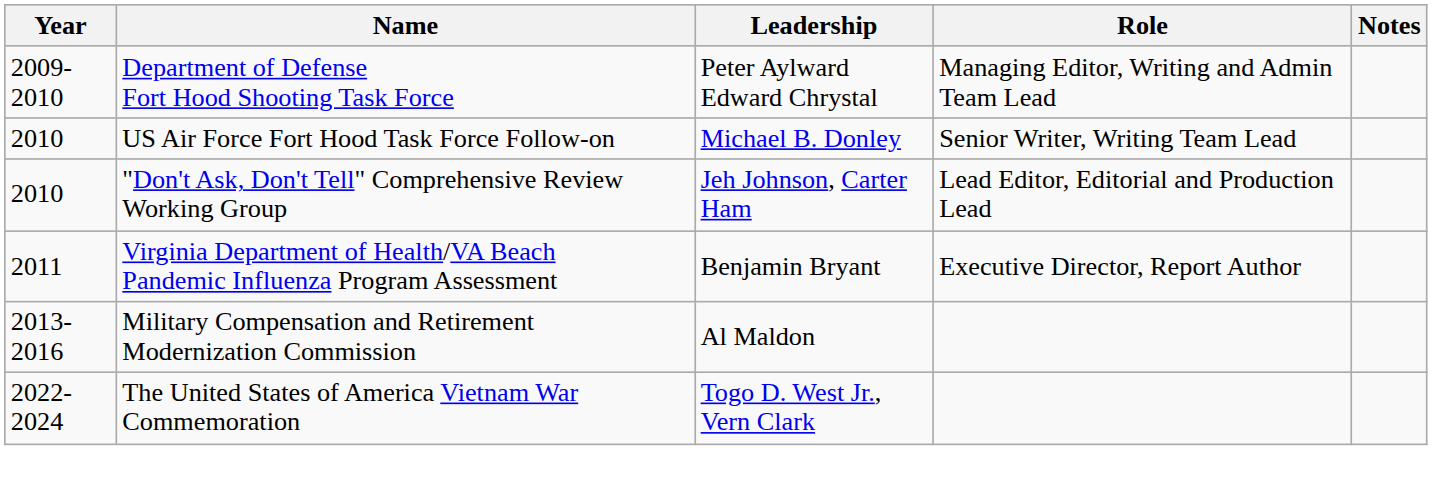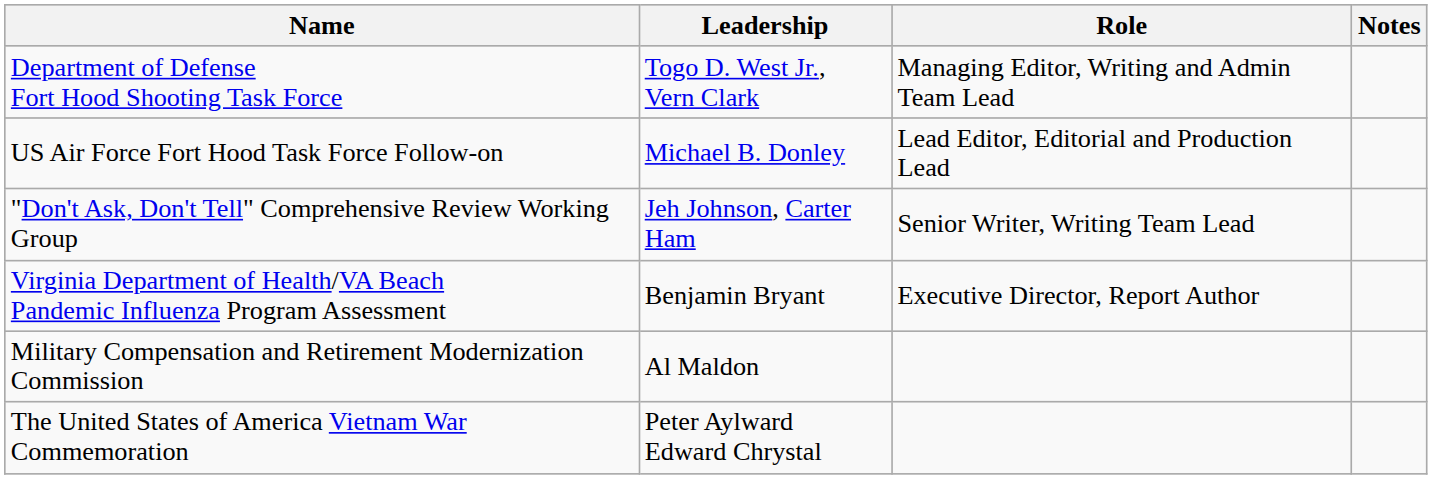 <table class="wikitable sortable">
 <tr>
-<th>Year</th>
 <th>Name</th>
 <th>Leadership</th>
 <th>Role</th>
 <th>Notes</th>
 </tr>
 <tr>
-<td>2009-2010</td>
 <td><a href='#'>Department of Defense<br>Fort Hood Shooting Task Force</a></td>
-<td>Peter Aylward <br>Edward Chrystal </td>
+<td><a href='#'>Togo D. West Jr.</a>,<br><a href='#'>Vern Clark</a></td>
 <td>Managing Editor, Writing and Admin Team Lead</td>
 <td></td>
 </tr>
 <tr>
-<td>2010</td>
 <td>US Air Force Fort Hood Task Force Follow-on</td>
 <td><a href='#'>Michael B. Donley</a></td>
+<td>Lead Editor, Editorial and Production Lead</td>
+<td></td>
+</tr>
+<tr>
+<td>"<a href='#'>Don't Ask, Don't Tell</a>" Comprehensive Review Working Group</td>
+<td><a href='#'>Jeh Johnson</a>, <a href='#'>Carter Ham</a></td>
 <td>Senior Writer, Writing Team Lead</td>
 <td></td>
 </tr>
 <tr>
-<td>2010</td>
-<td>"<a href='#'>Don't Ask, Don't Tell</a>" Comprehensive Review Working Group</td>
-<td><a href='#'>Jeh Johnson</a>, <a href='#'>Carter Ham</a></td>
-<td>Lead Editor, Editorial and Production Lead</td>
-<td></td>
-</tr>
-<tr>
-<td>2011</td>
 <td><a href='#'>Virginia Department of Health</a>/<a href='#'>VA Beach</a><br><a href='#'>Pandemic Influenza</a> Program Assessment</td>
 <td>Benjamin Bryant</td>
 <td>Executive Director, Report Author</td>
 <td></td>
 </tr>
 <tr>
-<td>2013-2016</td>
 <td>Military Compensation and Retirement Modernization Commission</td>
 <td>Al Maldon</td>
 <td></td>
 <td></td>
 </tr>
 <tr>
-<td>2022-2024</td>
 <td>The United States of America <a href='#'>Vietnam War</a> Commemoration</td>
-<td><a href='#'>Togo D. West Jr.</a>,<br><a href='#'>Vern Clark</a></td>
+<td>Peter Aylward <br>Edward Chrystal </td>
 <td></td>
 <td></td>
 </tr>
 </table>
